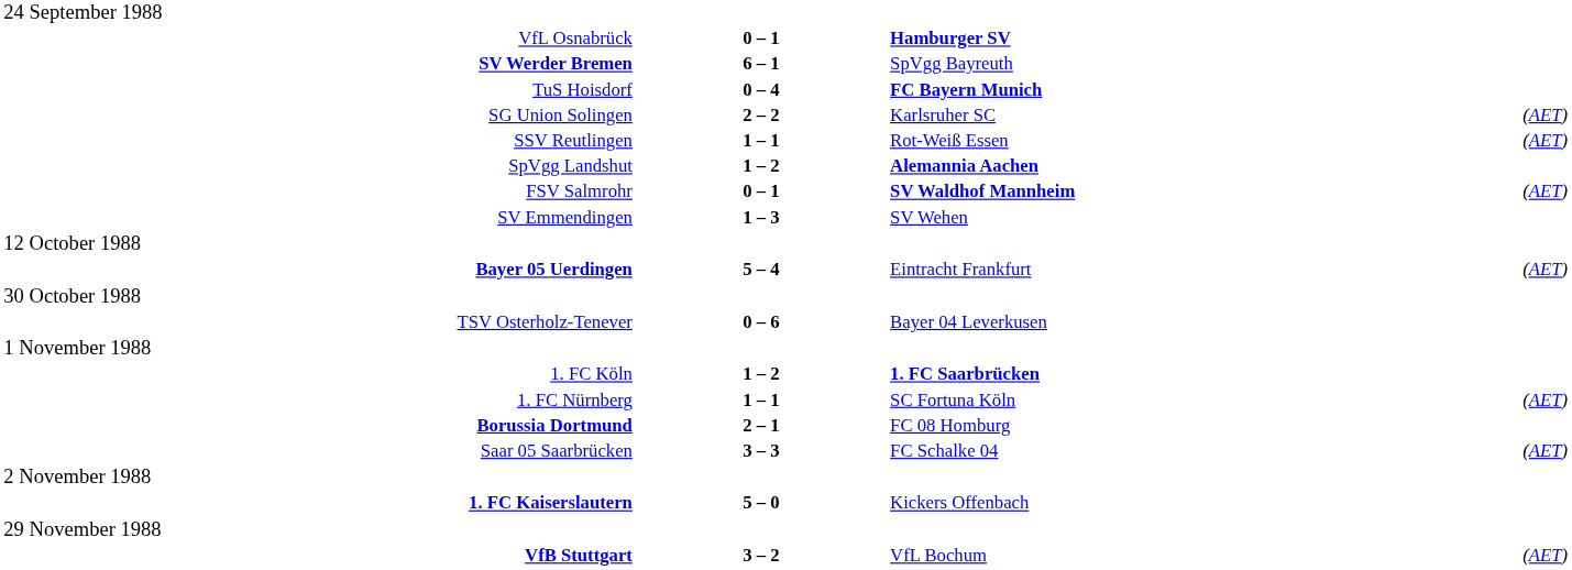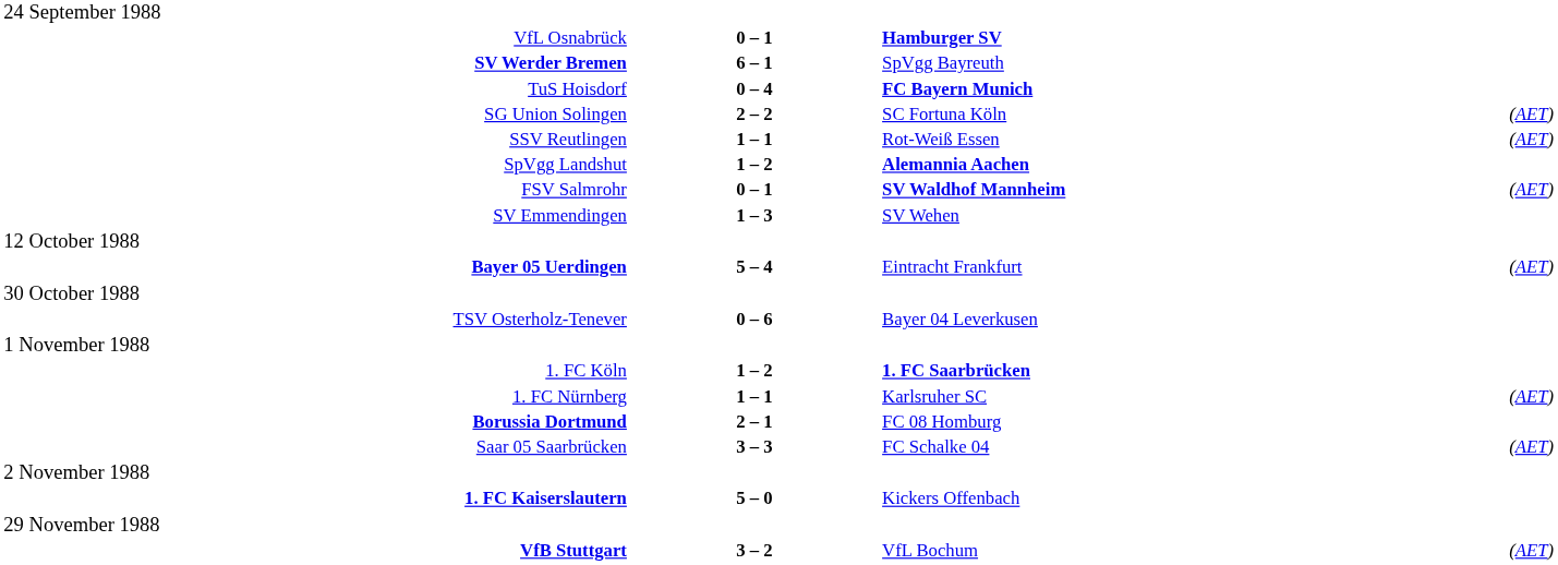 <table width=100% cellspacing=1>
 <tr>
 <th width=25%></th>
 <th width=10%></th>
 <th width=25%></th>
 <th></th>
 </tr>
 <tr>
 <td>24 September 1988</td>
 </tr>
 <tr style=font-size:90%>
 <td align=right><a href='#'>VfL Osnabrück</a></td>
 <td align=center><strong>0 – 1</strong></td>
 <td><strong><a href='#'>Hamburger SV</a></strong></td>
 </tr>
 <tr style=font-size:90%>
 <td align=right><strong><a href='#'>SV Werder Bremen</a></strong></td>
 <td align=center><strong>6 – 1</strong></td>
 <td><a href='#'>SpVgg Bayreuth</a></td>
 </tr>
 <tr style=font-size:90%>
 <td align=right><a href='#'>TuS Hoisdorf</a></td>
 <td align=center><strong>0 – 4</strong></td>
 <td><strong><a href='#'>FC Bayern Munich</a></strong></td>
 </tr>
 <tr style=font-size:90%>
 <td align=right><a href='#'>SG Union Solingen</a></td>
 <td align=center><strong>2 – 2</strong></td>
-<td><a href='#'>Karlsruher SC</a></td>
+<td><a href='#'>SC Fortuna Köln</a></td>
 <td><em>(<a href='#'>AET</a>)</em></td>
 </tr>
 <tr style=font-size:90%>
 <td align=right><a href='#'>SSV Reutlingen</a></td>
 <td align=center><strong>1 – 1</strong></td>
 <td><a href='#'>Rot-Weiß Essen</a></td>
 <td><em>(<a href='#'>AET</a>)</em></td>
 </tr>
 <tr style=font-size:90%>
 <td align=right><a href='#'>SpVgg Landshut</a></td>
 <td align=center><strong>1 – 2</strong></td>
 <td><strong><a href='#'>Alemannia Aachen</a></strong></td>
 </tr>
 <tr style=font-size:90%>
 <td align=right><a href='#'>FSV Salmrohr</a></td>
 <td align=center><strong>0 – 1</strong></td>
 <td><strong><a href='#'>SV Waldhof Mannheim</a></strong></td>
 <td><em>(<a href='#'>AET</a>)</em></td>
 </tr>
 <tr style=font-size:90%>
 <td align=right><a href='#'>SV Emmendingen</a></td>
 <td align=center><strong>1 – 3</strong></td>
 <td><a href='#'>SV Wehen</a></td>
 </tr>
 <tr>
 <td>12 October 1988</td>
 </tr>
 <tr style=font-size:90%>
 <td align=right><strong><a href='#'>Bayer 05 Uerdingen</a></strong></td>
 <td align=center><strong>5 – 4</strong></td>
 <td><a href='#'>Eintracht Frankfurt</a></td>
 <td><em>(<a href='#'>AET</a>)</em></td>
 </tr>
 <tr>
 <td>30 October 1988</td>
 </tr>
 <tr style=font-size:90%>
 <td align=right><a href='#'>TSV Osterholz-Tenever</a></td>
 <td align=center><strong>0 – 6</strong></td>
 <td><a href='#'>Bayer 04 Leverkusen</a></td>
 </tr>
 <tr>
 <td>1 November 1988</td>
 </tr>
 <tr style=font-size:90%>
 <td align=right><a href='#'>1. FC Köln</a></td>
 <td align=center><strong>1 – 2</strong></td>
 <td><strong><a href='#'>1. FC Saarbrücken</a></strong></td>
 </tr>
 <tr style=font-size:90%>
 <td align=right><a href='#'>1. FC Nürnberg</a></td>
 <td align=center><strong>1 – 1</strong></td>
-<td><a href='#'>SC Fortuna Köln</a></td>
+<td><a href='#'>Karlsruher SC</a></td>
 <td><em>(<a href='#'>AET</a>)</em></td>
 </tr>
 <tr style=font-size:90%>
 <td align=right><strong><a href='#'>Borussia Dortmund</a></strong></td>
 <td align=center><strong>2 – 1</strong></td>
 <td><a href='#'>FC 08 Homburg</a></td>
 </tr>
 <tr style=font-size:90%>
 <td align=right><a href='#'>Saar 05 Saarbrücken</a></td>
 <td align=center><strong>3 – 3</strong></td>
 <td><a href='#'>FC Schalke 04</a></td>
 <td><em>(<a href='#'>AET</a>)</em></td>
 </tr>
 <tr>
 <td>2 November 1988</td>
 </tr>
 <tr style=font-size:90%>
 <td align=right><strong><a href='#'>1. FC Kaiserslautern</a></strong></td>
 <td align=center><strong>5 – 0</strong></td>
 <td><a href='#'>Kickers Offenbach</a></td>
 </tr>
 <tr>
 <td>29 November 1988</td>
 </tr>
 <tr style=font-size:90%>
 <td align=right><strong><a href='#'>VfB Stuttgart</a></strong></td>
 <td align=center><strong>3 – 2</strong></td>
 <td><a href='#'>VfL Bochum</a></td>
 <td><em>(<a href='#'>AET</a>)</em></td>
 </tr>
 </table>
